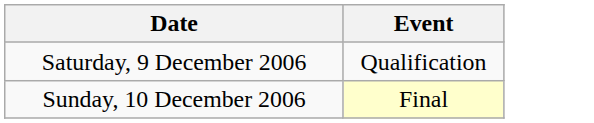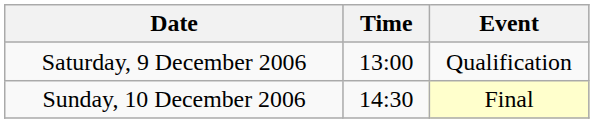 <table class = "wikitable" style="text-align:center;">
 <tr>
 <th width=220>Date</th>
+<th width=50>Time</th>
 <th width=100>Event</th>
 </tr>
 <tr>
 <td>Saturday, 9 December 2006</td>
+<td>13:00</td>
 <td>Qualification</td>
 </tr>
 <tr>
 <td>Sunday, 10 December 2006</td>
+<td>14:30</td>
 <td bgcolor=ffffcc>Final</td>
 </tr>
 </table>
